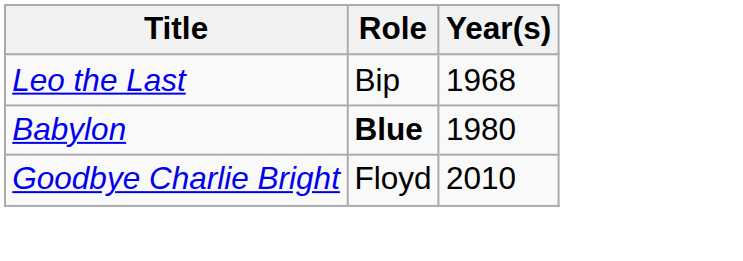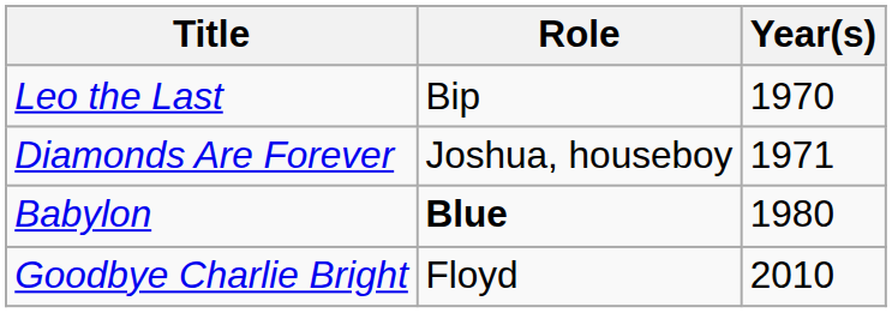 <table class="wikitable">
 <tr>
 <th>Title</th>
 <th>Role</th>
 <th>Year(s)</th>
 </tr>
 <tr>
 <td><em><a href='#'>Leo the Last</a></em></td>
 <td>Bip</td>
-<td>1968</td>
+<td>1970</td>
+</tr>
+<tr>
+<td><a href='#'><em>Diamonds Are Forever</em></a></td>
+<td>Joshua, houseboy</td>
+<td>1971</td>
 </tr>
 <tr>
 <td><a href='#'><em>Babylon</em></a></td>
 <td><strong>Blue</strong></td>
 <td>1980</td>
 </tr>
 <tr>
 <td><em><a href='#'>Goodbye Charlie Bright</a></em></td>
 <td>Floyd</td>
 <td>2010</td>
 </tr>
 </table>
